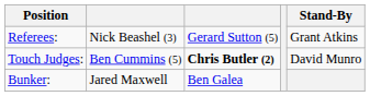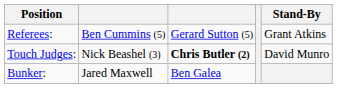 <table class="wikitable" style="font-size: 95%;">
 <tr>
 <th>Position</th>
 <th></th>
 <th></th>
 <th rowspan="4"></th>
 <th>Stand-By</th>
 </tr>
 <tr>
 <td class="table-rh" ><a href='#'>Referees</a>:</td>
-<td>Nick Beashel <small>(3)</small></td>
+<td><a href='#'>Ben Cummins</a> <small>(5)</small></td>
 <td><a href='#'>Gerard Sutton</a> <small>(5)</small></td>
 <td>Grant Atkins</td>
 </tr>
 <tr>
 <td class="table-rh" ><a href='#'>Touch Judges</a>:</td>
-<td><a href='#'>Ben Cummins</a> <small>(5)</small></td>
+<td>Nick Beashel <small>(3)</small></td>
 <td><strong>Chris Butler <small>(2)</small></strong></td>
 <td>David Munro</td>
 </tr>
 <tr>
 <td class="table-rh" ><a href='#'>Bunker</a>:</td>
 <td>Jared Maxwell</td>
 <td><a href='#'>Ben Galea</a></td>
 <th></th>
 </tr>
 </table>
